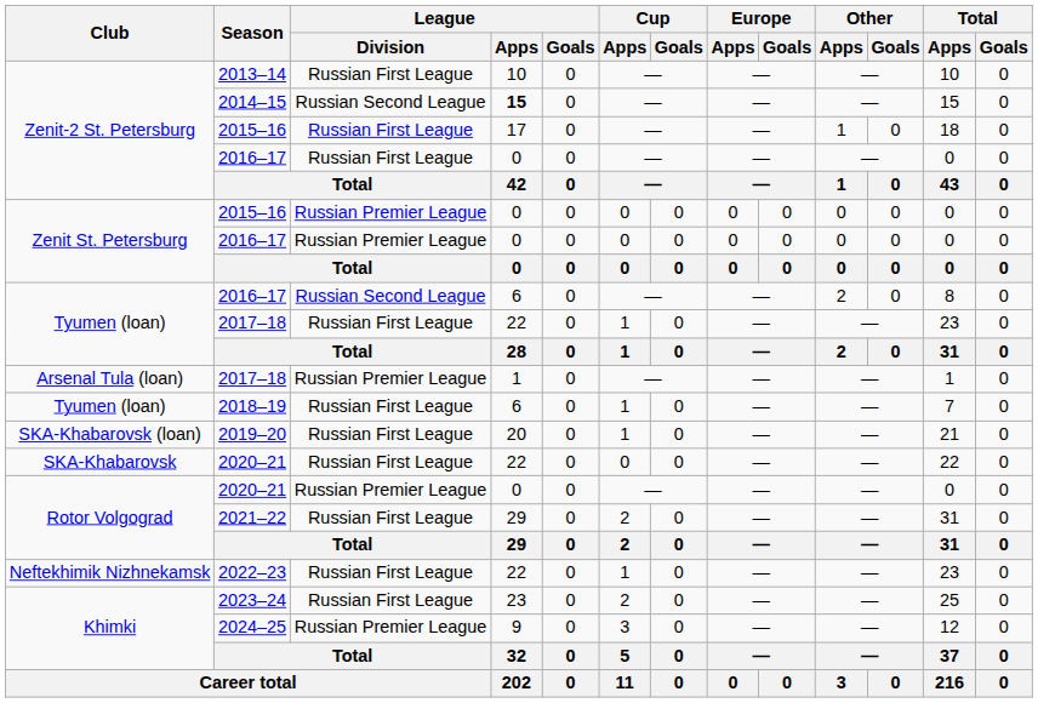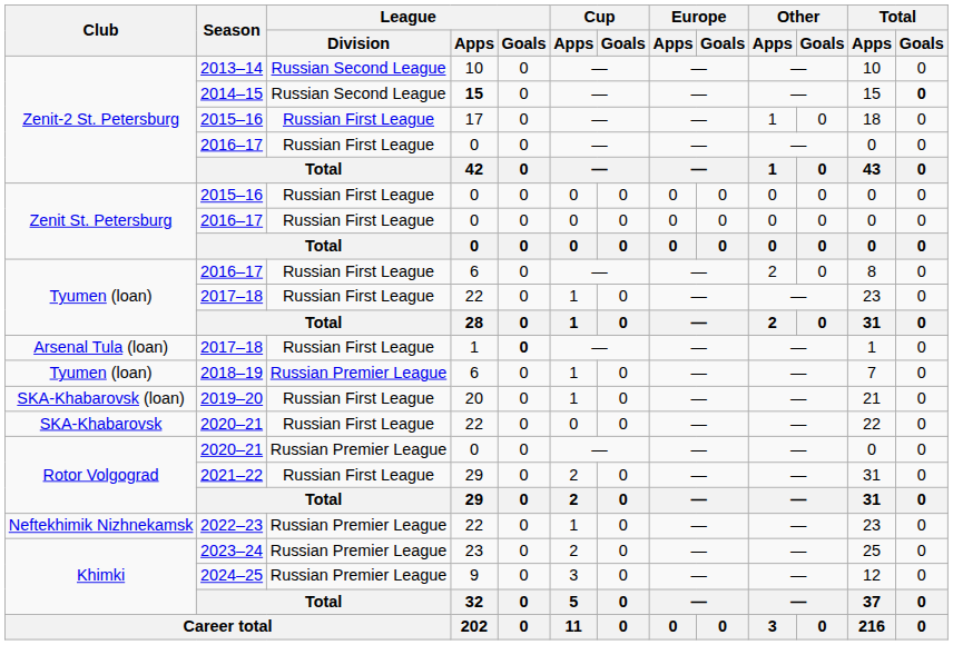 <table class="wikitable" style="text-align: center;">
 <tr>
 <th rowspan="2">Club</th>
 <th rowspan="2">Season</th>
 <th colspan="3">League</th>
 <th colspan="2">Cup</th>
 <th colspan="2">Europe</th>
 <th colspan="2">Other</th>
 <th colspan="2">Total</th>
 </tr>
 <tr>
 <th>Division</th>
 <th>Apps</th>
 <th>Goals</th>
 <th>Apps</th>
 <th>Goals</th>
 <th>Apps</th>
 <th>Goals</th>
 <th>Apps</th>
 <th>Goals</th>
 <th>Apps</th>
 <th>Goals</th>
 </tr>
 <tr>
 <td rowspan="5"><a href='#'>Zenit-2 St. Petersburg</a></td>
 <td><a href='#'>2013–14</a></td>
-<td>Russian First League</td>
+<td><a href='#'>Russian Second League</a></td>
 <td>10</td>
 <td>0</td>
 <td colspan="2">—</td>
 <td colspan="2">—</td>
 <td colspan="2">—</td>
 <td>10</td>
 <td>0</td>
 </tr>
 <tr>
 <td><a href='#'>2014–15</a></td>
 <td>Russian Second League</td>
 <td><strong>15</strong></td>
 <td>0</td>
 <td colspan="2">—</td>
 <td colspan="2">—</td>
 <td colspan="2">—</td>
 <td>15</td>
-<td>0</td>
+<td><strong>0</strong></td>
 </tr>
 <tr>
 <td><a href='#'>2015–16</a></td>
 <td><a href='#'>Russian First League</a></td>
 <td>17</td>
 <td>0</td>
 <td colspan="2">—</td>
 <td colspan="2">—</td>
 <td>1</td>
 <td>0</td>
 <td>18</td>
 <td>0</td>
 </tr>
 <tr>
 <td><a href='#'>2016–17</a></td>
 <td>Russian First League</td>
 <td>0</td>
 <td>0</td>
 <td colspan="2">—</td>
 <td colspan="2">—</td>
 <td colspan="2">—</td>
 <td>0</td>
 <td>0</td>
 </tr>
 <tr>
 <th colspan="2">Total</th>
 <th>42</th>
 <th>0</th>
 <th colspan="2">—</th>
 <th colspan="2">—</th>
 <th>1</th>
 <th>0</th>
 <th>43</th>
 <th>0</th>
 </tr>
 <tr>
 <td rowspan="3"><a href='#'>Zenit St. Petersburg</a></td>
 <td><a href='#'>2015–16</a></td>
-<td><a href='#'>Russian Premier League</a></td>
+<td>Russian First League</td>
 <td>0</td>
 <td>0</td>
 <td>0</td>
 <td>0</td>
 <td>0</td>
 <td>0</td>
 <td>0</td>
 <td>0</td>
 <td>0</td>
 <td>0</td>
 </tr>
 <tr>
 <td><a href='#'>2016–17</a></td>
-<td>Russian Premier League</td>
+<td>Russian First League</td>
 <td>0</td>
 <td>0</td>
 <td>0</td>
 <td>0</td>
 <td>0</td>
 <td>0</td>
 <td>0</td>
 <td>0</td>
 <td>0</td>
 <td>0</td>
 </tr>
 <tr>
 <th colspan=2>Total</th>
 <th>0</th>
 <th>0</th>
 <th>0</th>
 <th>0</th>
 <th>0</th>
 <th>0</th>
 <th>0</th>
 <th>0</th>
 <th>0</th>
 <th>0</th>
 </tr>
 <tr>
 <td rowspan="3"><a href='#'>Tyumen</a> (loan)</td>
 <td><a href='#'>2016–17</a></td>
-<td><a href='#'>Russian Second League</a></td>
+<td>Russian First League</td>
 <td>6</td>
 <td>0</td>
 <td colspan="2">—</td>
 <td colspan="2">—</td>
 <td>2</td>
 <td>0</td>
 <td>8</td>
 <td>0</td>
 </tr>
 <tr>
 <td><a href='#'>2017–18</a></td>
 <td>Russian First League</td>
 <td>22</td>
 <td>0</td>
 <td>1</td>
 <td>0</td>
 <td colspan="2">—</td>
 <td colspan="2">—</td>
 <td>23</td>
 <td>0</td>
 </tr>
 <tr>
 <th colspan="2">Total</th>
 <th>28</th>
 <th>0</th>
 <th>1</th>
 <th>0</th>
 <th colspan="2">—</th>
 <th>2</th>
 <th>0</th>
 <th>31</th>
 <th>0</th>
 </tr>
 <tr>
 <td><a href='#'>Arsenal Tula</a> (loan)</td>
 <td><a href='#'>2017–18</a></td>
-<td>Russian Premier League</td>
+<td>Russian First League</td>
 <td>1</td>
-<td>0</td>
+<td><strong>0</strong></td>
 <td colspan="2">—</td>
 <td colspan="2">—</td>
 <td colspan="2">—</td>
 <td>1</td>
 <td>0</td>
 </tr>
 <tr>
 <td><a href='#'>Tyumen</a> (loan)</td>
 <td><a href='#'>2018–19</a></td>
-<td>Russian First League</td>
+<td><a href='#'>Russian Premier League</a></td>
 <td>6</td>
 <td>0</td>
 <td>1</td>
 <td>0</td>
 <td colspan="2">—</td>
 <td colspan="2">—</td>
 <td>7</td>
 <td>0</td>
 </tr>
 <tr>
 <td><a href='#'>SKA-Khabarovsk</a> (loan)</td>
 <td><a href='#'>2019–20</a></td>
 <td>Russian First League</td>
 <td>20</td>
 <td>0</td>
 <td>1</td>
 <td>0</td>
 <td colspan="2">—</td>
 <td colspan="2">—</td>
 <td>21</td>
 <td>0</td>
 </tr>
 <tr>
 <td><a href='#'>SKA-Khabarovsk</a></td>
 <td><a href='#'>2020–21</a></td>
 <td>Russian First League</td>
 <td>22</td>
 <td>0</td>
 <td>0</td>
 <td>0</td>
 <td colspan="2">—</td>
 <td colspan="2">—</td>
 <td>22</td>
 <td>0</td>
 </tr>
 <tr>
 <td rowspan="3"><a href='#'>Rotor Volgograd</a></td>
 <td><a href='#'>2020–21</a></td>
 <td>Russian Premier League</td>
 <td>0</td>
 <td>0</td>
 <td colspan="2">—</td>
 <td colspan="2">—</td>
 <td colspan="2">—</td>
 <td>0</td>
 <td>0</td>
 </tr>
 <tr>
 <td><a href='#'>2021–22</a></td>
 <td>Russian First League</td>
 <td>29</td>
 <td>0</td>
 <td>2</td>
 <td>0</td>
 <td colspan="2">—</td>
 <td colspan="2">—</td>
 <td>31</td>
 <td>0</td>
 </tr>
 <tr>
 <th colspan="2">Total</th>
 <th>29</th>
 <th>0</th>
 <th>2</th>
 <th>0</th>
 <th colspan="2">—</th>
 <th colspan="2">—</th>
 <th>31</th>
 <th>0</th>
 </tr>
 <tr>
 <td><a href='#'>Neftekhimik Nizhnekamsk</a></td>
 <td><a href='#'>2022–23</a></td>
-<td>Russian First League</td>
+<td>Russian Premier League</td>
 <td>22</td>
 <td>0</td>
 <td>1</td>
 <td>0</td>
 <td colspan="2">—</td>
 <td colspan="2">—</td>
 <td>23</td>
 <td>0</td>
 </tr>
 <tr>
 <td rowspan="3"><a href='#'>Khimki</a></td>
 <td><a href='#'>2023–24</a></td>
-<td>Russian First League</td>
+<td>Russian Premier League</td>
 <td>23</td>
 <td>0</td>
 <td>2</td>
 <td>0</td>
 <td colspan="2">—</td>
 <td colspan="2">—</td>
 <td>25</td>
 <td>0</td>
 </tr>
 <tr>
 <td><a href='#'>2024–25</a></td>
 <td>Russian Premier League</td>
 <td>9</td>
 <td>0</td>
 <td>3</td>
 <td>0</td>
 <td colspan="2">—</td>
 <td colspan="2">—</td>
 <td>12</td>
 <td>0</td>
 </tr>
 <tr>
 <th colspan="2">Total</th>
 <th>32</th>
 <th>0</th>
 <th>5</th>
 <th>0</th>
 <th colspan="2">—</th>
 <th colspan="2">—</th>
 <th>37</th>
 <th>0</th>
 </tr>
 <tr>
 <th colspan="3">Career total</th>
 <th>202</th>
 <th>0</th>
 <th>11</th>
 <th>0</th>
 <th>0</th>
 <th>0</th>
 <th>3</th>
 <th>0</th>
 <th>216</th>
 <th>0</th>
 </tr>
 </table>
